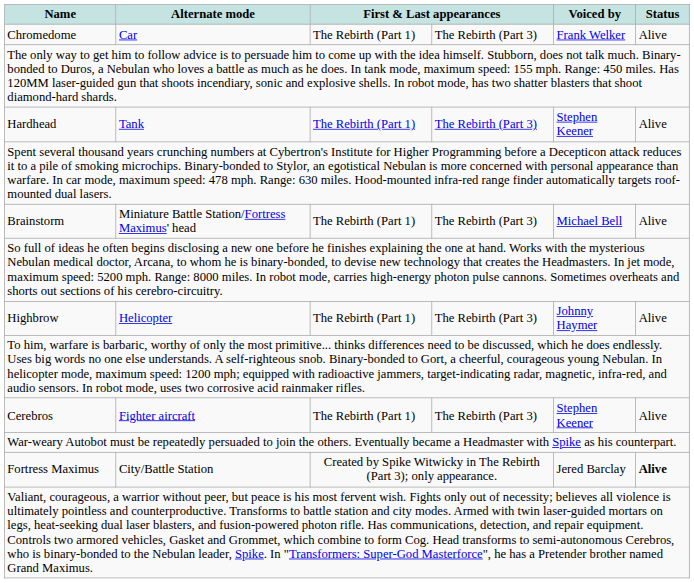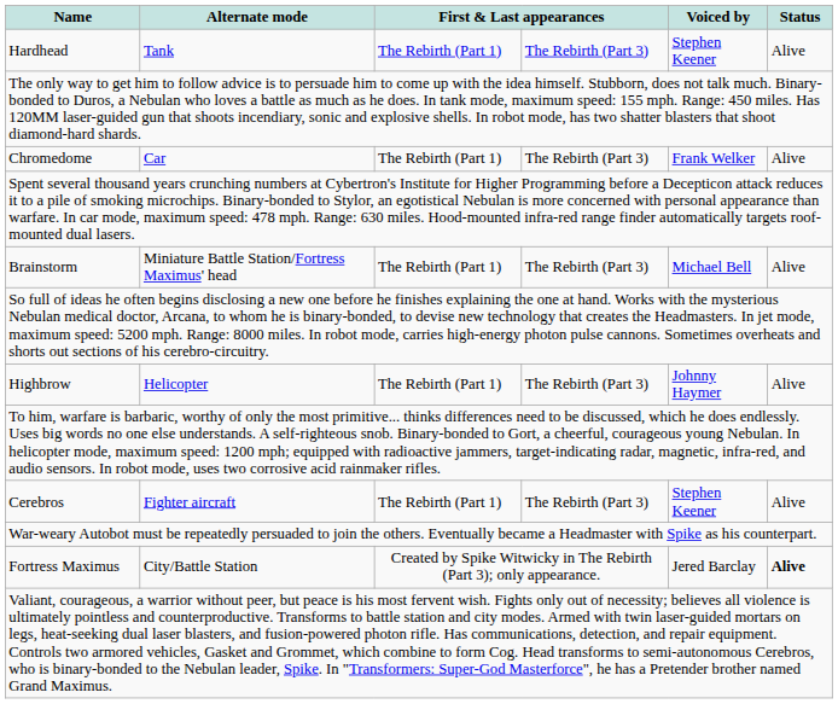 <table class="wikitable">
 <tr>
 <th style="background-color: #C5E4E1">Name</th>
 <th style="background-color: #C5E4E1">Alternate mode</th>
 <th colspan="2" align="center" style="background-color: #C5E4E1">First & Last appearances</th>
 <th style="background-color: #C5E4E1">Voiced by</th>
 <th style="background-color: #C5E4E1">Status</th>
 </tr>
 <tr>
-<td>Chromedome</td>
-<td><a href='#'>Car</a></td>
-<td>The Rebirth (Part 1)</td>
-<td>The Rebirth (Part 3)</td>
-<td><a href='#'>Frank Welker</a></td>
+<td>Hardhead</td>
+<td><a href='#'>Tank</a></td>
+<td><a href='#'>The Rebirth (Part 1)</a></td>
+<td><a href='#'>The Rebirth (Part 3)</a></td>
+<td><a href='#'>Stephen Keener</a></td>
 <td>Alive</td>
 </tr>
 <tr>
 <td colspan="6" valign="top">The only way to get him to follow advice is to persuade him to come up with the idea himself. Stubborn, does not talk much. Binary-bonded to Duros, a Nebulan who loves a battle as much as he does. In tank mode, maximum speed: 155 mph. Range: 450 miles. Has 120MM laser-guided gun that shoots incendiary, sonic and explosive shells. In robot mode, has two shatter blasters that shoot diamond-hard shards.</td>
 </tr>
 <tr>
-<td>Hardhead</td>
-<td><a href='#'>Tank</a></td>
-<td><a href='#'>The Rebirth (Part 1)</a></td>
-<td><a href='#'>The Rebirth (Part 3)</a></td>
-<td><a href='#'>Stephen Keener</a></td>
+<td>Chromedome</td>
+<td><a href='#'>Car</a></td>
+<td>The Rebirth (Part 1)</td>
+<td>The Rebirth (Part 3)</td>
+<td><a href='#'>Frank Welker</a></td>
 <td>Alive</td>
 </tr>
 <tr>
 <td colspan="6" valign="top">Spent several thousand years crunching numbers at Cybertron's Institute for Higher Programming before a Decepticon attack reduces it to a pile of smoking microchips. Binary-bonded to Stylor, an egotistical Nebulan is more concerned with personal appearance than warfare. In car mode, maximum speed: 478 mph. Range: 630 miles. Hood-mounted infra-red range finder automatically targets roof-mounted dual lasers.</td>
 </tr>
 <tr>
 <td>Brainstorm</td>
 <td>Miniature Battle Station/<a href='#'>Fortress Maximus</a>' head</td>
 <td>The Rebirth (Part 1)</td>
 <td>The Rebirth (Part 3)</td>
 <td><a href='#'>Michael Bell</a></td>
 <td>Alive</td>
 </tr>
 <tr>
 <td colspan="6" valign="top">So full of ideas he often begins disclosing a new one before he finishes explaining the one at hand. Works with the mysterious Nebulan medical doctor, Arcana, to whom he is binary-bonded, to devise new technology that creates the Headmasters. In jet mode, maximum speed: 5200 mph. Range: 8000 miles. In robot mode, carries high-energy photon pulse cannons. Sometimes overheats and shorts out sections of his cerebro-circuitry.</td>
 </tr>
 <tr>
 <td>Highbrow</td>
 <td><a href='#'>Helicopter</a></td>
 <td>The Rebirth (Part 1)</td>
 <td>The Rebirth (Part 3)</td>
 <td><a href='#'>Johnny Haymer</a></td>
 <td>Alive</td>
 </tr>
 <tr>
 <td colspan="6" valign="top">To him, warfare is barbaric, worthy of only the most primitive... thinks differences need to be discussed, which he does endlessly. Uses big words no one else understands. A self-righteous snob. Binary-bonded to Gort, a cheerful, courageous young Nebulan. In helicopter mode, maximum speed: 1200 mph; equipped with radioactive jammers, target-indicating radar, magnetic, infra-red, and audio sensors. In robot mode, uses two corrosive acid rainmaker rifles.</td>
 </tr>
 <tr>
 <td>Cerebros</td>
 <td><a href='#'>Fighter aircraft</a></td>
 <td>The Rebirth (Part 1)</td>
 <td>The Rebirth (Part 3)</td>
 <td><a href='#'>Stephen Keener</a></td>
 <td>Alive</td>
 </tr>
 <tr>
 <td colspan="6" valign="top">War-weary Autobot must be repeatedly persuaded to join the others. Eventually became a Headmaster with <a href='#'>Spike</a> as his counterpart.</td>
 </tr>
 <tr>
 <td>Fortress Maximus</td>
 <td>City/Battle Station</td>
 <td colspan="2" align="center">Created by Spike Witwicky in The Rebirth (Part 3); only appearance.</td>
 <td>Jered Barclay</td>
 <td><strong>Alive</strong></td>
 </tr>
 <tr>
 <td colspan="6" valign="top">Valiant, courageous, a warrior without peer, but peace is his most fervent wish. Fights only out of necessity; believes all violence is ultimately pointless and counterproductive. Transforms to battle station and city modes. Armed with twin laser-guided mortars on legs, heat-seeking dual laser blasters, and fusion-powered photon rifle. Has communications, detection, and repair equipment. Controls two armored vehicles, Gasket and Grommet, which combine to form Cog. Head transforms to semi-autonomous Cerebros, who is binary-bonded to the Nebulan leader, <a href='#'>Spike</a>. In "<a href='#'>Transformers: Super-God Masterforce</a>", he has a Pretender brother named Grand Maximus.</td>
 </tr>
 </table>
